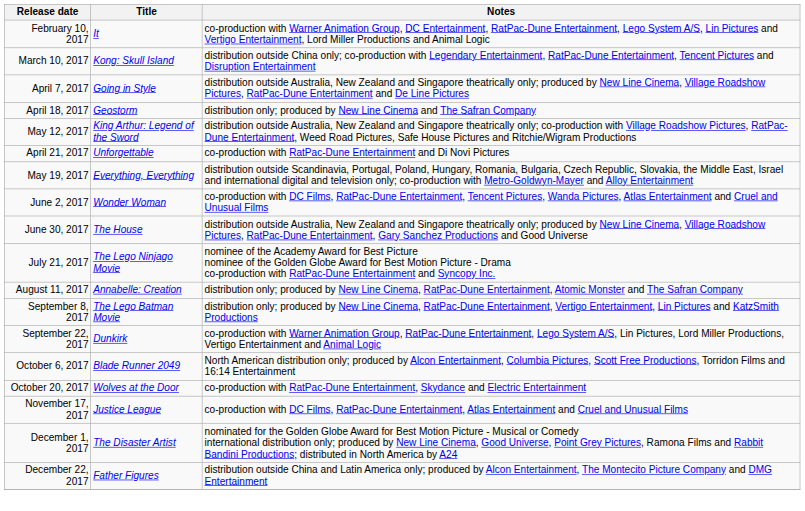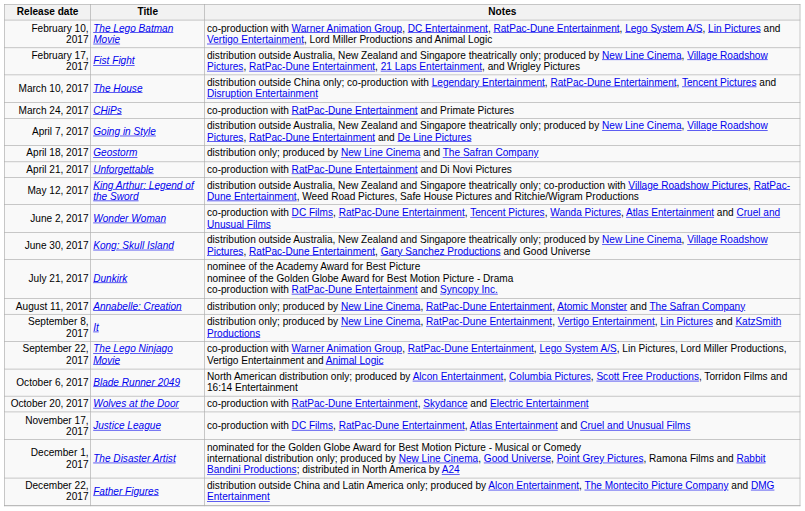 <table class="wikitable sortable" style="width:100%;">
 <tr>
 <th scope="col" style="width:130px;">Release date</th>
 <th>Title</th>
 <th>Notes</th>
 </tr>
 <tr>
 <td style="text-align:right;">February 10, 2017</td>
-<td><em><a href='#'>It</a></em></td>
+<td><em><a href='#'>The Lego Batman Movie</a></em></td>
 <td>co-production with <a href='#'>Warner Animation Group</a>, <a href='#'>DC Entertainment</a>, <a href='#'>RatPac-Dune Entertainment</a>, <a href='#'>Lego System A/S</a>, <a href='#'>Lin Pictures</a> and <a href='#'>Vertigo Entertainment</a>, Lord Miller Productions and Animal Logic</td>
 </tr>
 <tr>
+<td style="text-align:right">February 17, 2017</td>
+<td><em><a href='#'>Fist Fight</a></em></td>
+<td>distribution outside Australia, New Zealand and Singapore theatrically only; produced by <a href='#'>New Line Cinema</a>, <a href='#'>Village Roadshow Pictures</a>, <a href='#'>RatPac-Dune Entertainment</a>, <a href='#'>21 Laps Entertainment</a>, and Wrigley Pictures</td>
+</tr>
+<tr>
 <td style="text-align:right;">March 10, 2017</td>
-<td><em><a href='#'>Kong: Skull Island</a></em></td>
+<td><em><a href='#'>The House</a></em></td>
 <td>distribution outside China only; co-production with <a href='#'>Legendary Entertainment</a>, <a href='#'>RatPac-Dune Entertainment</a>, <a href='#'>Tencent Pictures</a> and <a href='#'>Disruption Entertainment</a></td>
+</tr>
+<tr>
+<td style="text-align:right;">March 24, 2017</td>
+<td><em><a href='#'>CHiPs</a></em></td>
+<td>co-production with <a href='#'>RatPac-Dune Entertainment</a> and Primate Pictures</td>
 </tr>
 <tr>
 <td style="text-align:right;">April 7, 2017</td>
 <td><em><a href='#'>Going in Style</a></em></td>
 <td>distribution outside Australia, New Zealand and Singapore theatrically only; produced by <a href='#'>New Line Cinema</a>, <a href='#'>Village Roadshow Pictures</a>, <a href='#'>RatPac-Dune Entertainment</a> and <a href='#'>De Line Pictures</a></td>
 </tr>
 <tr>
 <td style="text-align:right;">April 18, 2017</td>
 <td><em><a href='#'>Geostorm</a></em></td>
 <td>distribution only; produced by <a href='#'>New Line Cinema</a> and <a href='#'>The Safran Company</a></td>
 </tr>
 <tr>
-<td style="text-align:right;">May 12, 2017</td>
-<td><em><a href='#'>King Arthur: Legend of the Sword</a></em></td>
-<td>distribution outside Australia, New Zealand and Singapore theatrically only; co-production with <a href='#'>Village Roadshow Pictures</a>, <a href='#'>RatPac-Dune Entertainment</a>, Weed Road Pictures, Safe House Pictures and Ritchie/Wigram Productions</td>
-</tr>
-<tr>
 <td style="text-align:right;">April 21, 2017</td>
 <td><em><a href='#'>Unforgettable</a></em></td>
 <td>co-production with <a href='#'>RatPac-Dune Entertainment</a> and Di Novi Pictures</td>
 </tr>
 <tr>
-<td style="text-align:right;">May 19, 2017</td>
-<td><em><a href='#'>Everything, Everything</a></em></td>
-<td>distribution outside Scandinavia, Portugal, Poland, Hungary, Romania, Bulgaria, Czech Republic, Slovakia, the Middle East, Israel and international digital and television only; co-production with <a href='#'>Metro-Goldwyn-Mayer</a> and <a href='#'>Alloy Entertainment</a></td>
+<td style="text-align:right;">May 12, 2017</td>
+<td><em><a href='#'>King Arthur: Legend of the Sword</a></em></td>
+<td>distribution outside Australia, New Zealand and Singapore theatrically only; co-production with <a href='#'>Village Roadshow Pictures</a>, <a href='#'>RatPac-Dune Entertainment</a>, Weed Road Pictures, Safe House Pictures and Ritchie/Wigram Productions</td>
 </tr>
 <tr>
 <td style="text-align:right;">June 2, 2017</td>
 <td><em><a href='#'>Wonder Woman</a></em></td>
 <td>co-production with <a href='#'>DC Films</a>, <a href='#'>RatPac-Dune Entertainment</a>, <a href='#'>Tencent Pictures</a>, <a href='#'>Wanda Pictures</a>, <a href='#'>Atlas Entertainment</a> and <a href='#'>Cruel and Unusual Films</a></td>
 </tr>
 <tr>
 <td style="text-align:right;">June 30, 2017</td>
-<td><em><a href='#'>The House</a></em></td>
+<td><em><a href='#'>Kong: Skull Island</a></em></td>
 <td>distribution outside Australia, New Zealand and Singapore theatrically only; produced by <a href='#'>New Line Cinema</a>, <a href='#'>Village Roadshow Pictures</a>, <a href='#'>RatPac-Dune Entertainment</a>, <a href='#'>Gary Sanchez Productions</a> and Good Universe</td>
 </tr>
 <tr>
 <td style="text-align:right;">July 21, 2017</td>
-<td><em><a href='#'>The Lego Ninjago Movie</a></em></td>
+<td><em><a href='#'>Dunkirk</a></em></td>
 <td>nominee of the Academy Award for Best Picture<br>nominee of the Golden Globe Award for Best Motion Picture - Drama<br>co-production with <a href='#'>RatPac-Dune Entertainment</a> and <a href='#'>Syncopy Inc.</a></td>
 </tr>
 <tr>
 <td style="text-align:right;">August 11, 2017</td>
 <td><em><a href='#'>Annabelle: Creation</a></em></td>
 <td>distribution only; produced by <a href='#'>New Line Cinema</a>, <a href='#'>RatPac-Dune Entertainment</a>, <a href='#'>Atomic Monster</a> and <a href='#'>The Safran Company</a></td>
 </tr>
 <tr>
 <td style="text-align:right;">September 8, 2017</td>
-<td><em><a href='#'>The Lego Batman Movie</a></em></td>
+<td><em><a href='#'>It</a></em></td>
 <td>distribution only; produced by <a href='#'>New Line Cinema</a>, <a href='#'>RatPac-Dune Entertainment</a>, <a href='#'>Vertigo Entertainment</a>, <a href='#'>Lin Pictures</a> and <a href='#'>KatzSmith Productions</a></td>
 </tr>
 <tr>
 <td style="text-align:right;">September 22, 2017</td>
-<td><em><a href='#'>Dunkirk</a></em></td>
+<td><em><a href='#'>The Lego Ninjago Movie</a></em></td>
 <td>co-production with <a href='#'>Warner Animation Group</a>, <a href='#'>RatPac-Dune Entertainment</a>, <a href='#'>Lego System A/S</a>, Lin Pictures, Lord Miller Productions, Vertigo Entertainment and <a href='#'>Animal Logic</a></td>
 </tr>
 <tr>
 <td style="text-align:right;">October 6, 2017</td>
 <td><em><a href='#'>Blade Runner 2049</a></em></td>
 <td>North American distribution only; produced by <a href='#'>Alcon Entertainment</a>, <a href='#'>Columbia Pictures</a>, <a href='#'>Scott Free Productions</a>, Torridon Films and 16:14 Entertainment</td>
 </tr>
 <tr>
 <td style="text-align:right;">October 20, 2017</td>
 <td><em><a href='#'>Wolves at the Door</a></em></td>
 <td>co-production with <a href='#'>RatPac-Dune Entertainment</a>, <a href='#'>Skydance</a> and <a href='#'>Electric Entertainment</a></td>
 </tr>
 <tr>
 <td style="text-align:right;">November 17, 2017</td>
 <td><em><a href='#'>Justice League</a></em></td>
 <td>co-production with <a href='#'>DC Films</a>, <a href='#'>RatPac-Dune Entertainment</a>, <a href='#'>Atlas Entertainment</a> and <a href='#'>Cruel and Unusual Films</a></td>
 </tr>
 <tr>
 <td style="text-align:right;">December 1, 2017</td>
 <td><em><a href='#'>The Disaster Artist</a></em></td>
 <td>nominated for the Golden Globe Award for Best Motion Picture - Musical or Comedy<br>international distribution only; produced by <a href='#'>New Line Cinema</a>, <a href='#'>Good Universe</a>, <a href='#'>Point Grey Pictures</a>, Ramona Films and <a href='#'>Rabbit Bandini Productions</a>; distributed in North America by <a href='#'>A24</a></td>
 </tr>
 <tr>
 <td style="text-align:right;">December 22, 2017</td>
 <td><em><a href='#'>Father Figures</a></em></td>
 <td>distribution outside China and Latin America only; produced by <a href='#'>Alcon Entertainment</a>, <a href='#'>The Montecito Picture Company</a> and <a href='#'>DMG Entertainment</a></td>
 </tr>
 <tr>
 </tr>
 </table>
